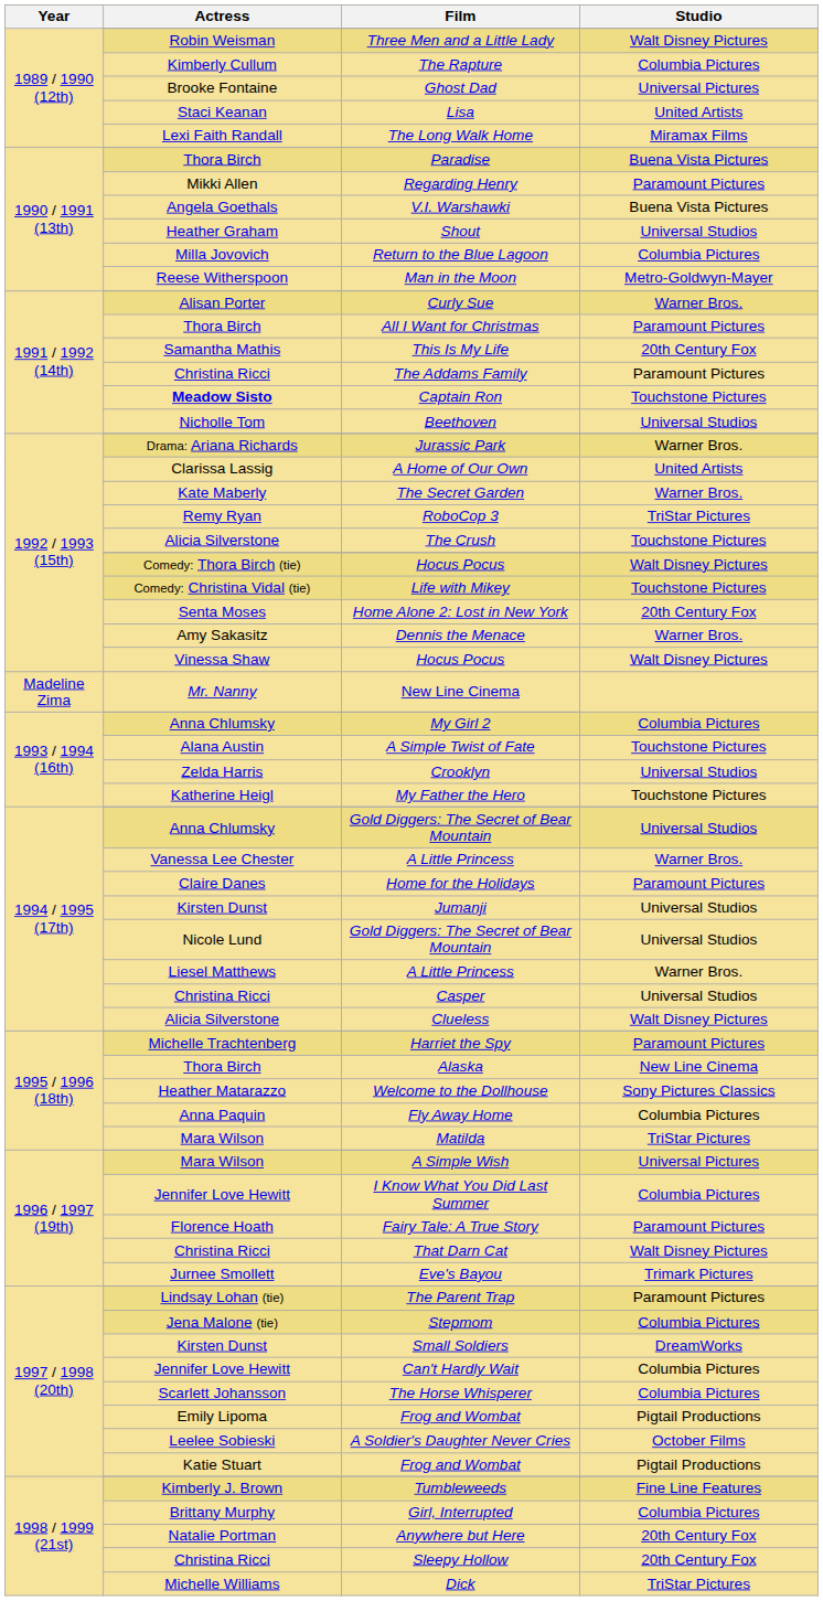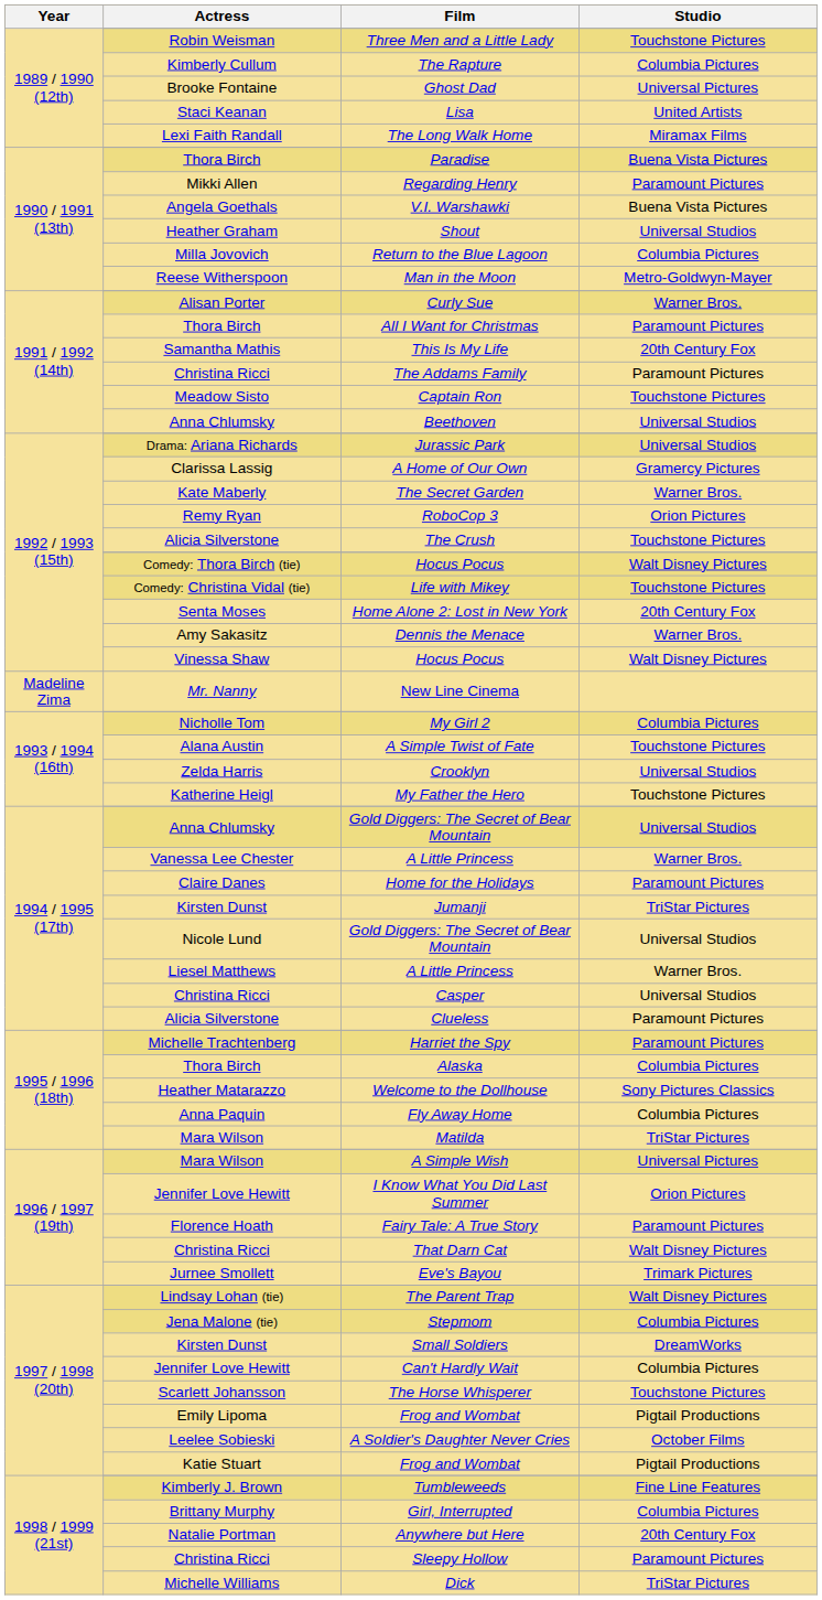 <table class="wikitable" rowspan=2 style="text-align: center; background: #f6e39c">
 <tr bgcolor="#f6e39c">
 <th width="8%">Year</th>
 <th width="20%">Actress</th>
 <th width="20%">Film</th>
 <th width="20%">Studio</th>
 </tr>
 <tr>
 <td rowspan=6 style="text-align:center"><a href='#'>1989</a> / <a href='#'>1990</a><br><a href='#'>(12th)</a></td>
 </tr>
 <tr style="background:#EEDD82">
 <td><a href='#'>Robin Weisman</a></td>
 <td><em><a href='#'>Three Men and a Little Lady</a></em></td>
-<td><a href='#'>Walt Disney Pictures</a></td>
+<td><a href='#'>Touchstone Pictures</a></td>
 </tr>
 <tr>
 <td><a href='#'>Kimberly Cullum</a></td>
 <td><em><a href='#'>The Rapture</a></em></td>
 <td><a href='#'>Columbia Pictures</a></td>
 </tr>
 <tr>
 <td>Brooke Fontaine</td>
 <td><em><a href='#'>Ghost Dad</a></em></td>
 <td><a href='#'>Universal Pictures</a></td>
 </tr>
 <tr>
 <td><a href='#'>Staci Keanan</a></td>
 <td><em><a href='#'>Lisa</a></em></td>
 <td><a href='#'>United Artists</a></td>
 </tr>
 <tr>
 <td><a href='#'>Lexi Faith Randall</a></td>
 <td><em><a href='#'>The Long Walk Home</a></em></td>
 <td><a href='#'>Miramax Films</a></td>
 </tr>
 <tr>
 <td rowspan=7 style="text-align:center"><a href='#'>1990</a> / <a href='#'>1991</a><br><a href='#'>(13th)</a></td>
 </tr>
 <tr style="background:#EEDD82">
 <td><a href='#'>Thora Birch</a></td>
 <td><em><a href='#'>Paradise</a></em></td>
 <td><a href='#'>Buena Vista Pictures</a></td>
 </tr>
 <tr>
 <td>Mikki Allen</td>
 <td><em><a href='#'>Regarding Henry</a></em></td>
 <td><a href='#'>Paramount Pictures</a></td>
 </tr>
 <tr>
 <td><a href='#'>Angela Goethals</a></td>
 <td><em><a href='#'>V.I. Warshawki</a></em></td>
 <td>Buena Vista Pictures</td>
 </tr>
 <tr>
 <td><a href='#'>Heather Graham</a></td>
 <td><em><a href='#'>Shout</a></em></td>
 <td><a href='#'>Universal Studios</a></td>
 </tr>
 <tr>
 <td><a href='#'>Milla Jovovich</a></td>
 <td><em><a href='#'>Return to the Blue Lagoon</a></em></td>
 <td><a href='#'>Columbia Pictures</a></td>
 </tr>
 <tr>
 <td><a href='#'>Reese Witherspoon</a></td>
 <td><em><a href='#'>Man in the Moon</a></em></td>
 <td><a href='#'>Metro-Goldwyn-Mayer</a></td>
 </tr>
 <tr>
 <td rowspan=7 style="text-align:center"><a href='#'>1991</a> / <a href='#'>1992</a><br><a href='#'>(14th)</a></td>
 </tr>
 <tr style="background:#EEDD82">
 <td><a href='#'>Alisan Porter</a></td>
 <td><em><a href='#'>Curly Sue</a></em></td>
 <td><a href='#'>Warner Bros.</a></td>
 </tr>
 <tr>
 <td><a href='#'>Thora Birch</a></td>
 <td><em><a href='#'>All I Want for Christmas</a></em></td>
 <td><a href='#'>Paramount Pictures</a></td>
 </tr>
 <tr>
 <td><a href='#'>Samantha Mathis</a></td>
 <td><em><a href='#'>This Is My Life</a></em></td>
 <td><a href='#'>20th Century Fox</a></td>
 </tr>
 <tr>
 <td><a href='#'>Christina Ricci</a></td>
 <td><em><a href='#'>The Addams Family</a></em></td>
 <td>Paramount Pictures</td>
 </tr>
 <tr>
-<td><strong><a href='#'>Meadow Sisto</a></strong></td>
+<td><a href='#'>Meadow Sisto</a></td>
 <td><em><a href='#'>Captain Ron</a></em></td>
 <td><a href='#'>Touchstone Pictures</a></td>
 </tr>
 <tr>
-<td><a href='#'>Nicholle Tom</a></td>
+<td><a href='#'>Anna Chlumsky</a></td>
 <td><em><a href='#'>Beethoven</a></em></td>
 <td><a href='#'>Universal Studios</a></td>
 </tr>
 <tr>
 <td rowspan=12 style="text-align:center"><a href='#'>1992</a> / <a href='#'>1993</a><br><a href='#'>(15th)</a></td>
 </tr>
 <tr style="background:#EEDD82">
 <td><small>Drama:</small> <a href='#'>Ariana Richards</a></td>
 <td><em><a href='#'>Jurassic Park</a></em></td>
-<td>Warner Bros.</td>
+<td><a href='#'>Universal Studios</a></td>
 </tr>
 <tr>
 <td>Clarissa Lassig</td>
 <td><em><a href='#'>A Home of Our Own</a></em></td>
-<td><a href='#'>United Artists</a></td>
+<td><a href='#'>Gramercy Pictures</a></td>
 </tr>
 <tr>
 <td><a href='#'>Kate Maberly</a></td>
 <td><em><a href='#'>The Secret Garden</a></em></td>
 <td><a href='#'>Warner Bros.</a></td>
 </tr>
 <tr>
 <td><a href='#'>Remy Ryan</a></td>
 <td><em><a href='#'>RoboCop 3</a></em></td>
-<td><a href='#'>TriStar Pictures</a></td>
+<td><a href='#'>Orion Pictures</a></td>
 </tr>
 <tr>
 <td><a href='#'>Alicia Silverstone</a></td>
 <td><em><a href='#'>The Crush</a></em></td>
 <td><a href='#'>Touchstone Pictures</a></td>
 </tr>
 <tr>
 </tr>
 <tr style="background:#EEDD82">
 <td><small>Comedy:</small>  <a href='#'>Thora Birch</a> <small>(tie)</small></td>
 <td><em><a href='#'>Hocus Pocus</a></em></td>
 <td><a href='#'>Walt Disney Pictures</a></td>
 </tr>
 <tr style="background:#EEDD82">
 <td><small>Comedy:</small>  <a href='#'>Christina Vidal</a> <small>(tie)</small></td>
 <td><em><a href='#'>Life with Mikey</a></em></td>
 <td><a href='#'>Touchstone Pictures</a></td>
 </tr>
 <tr>
 <td><a href='#'>Senta Moses</a></td>
 <td><em><a href='#'>Home Alone 2: Lost in New York</a></em></td>
 <td><a href='#'>20th Century Fox</a></td>
 </tr>
 <tr>
 <td>Amy Sakasitz</td>
 <td><em><a href='#'>Dennis the Menace</a></em></td>
 <td><a href='#'>Warner Bros.</a></td>
 </tr>
 <tr>
 <td><a href='#'>Vinessa Shaw</a></td>
 <td><em><a href='#'>Hocus Pocus</a></em></td>
 <td><a href='#'>Walt Disney Pictures</a></td>
 </tr>
 <tr>
 <td><a href='#'>Madeline Zima</a></td>
 <td><em><a href='#'>Mr. Nanny</a></em></td>
 <td><a href='#'>New Line Cinema</a></td>
 </tr>
 <tr>
 <td rowspan=5 style="text-align:center"><a href='#'>1993</a> / <a href='#'>1994</a><br><a href='#'>(16th)</a></td>
 </tr>
 <tr style="background:#EEDD82">
-<td><a href='#'>Anna Chlumsky</a></td>
+<td><a href='#'>Nicholle Tom</a></td>
 <td><em><a href='#'>My Girl 2</a></em></td>
 <td><a href='#'>Columbia Pictures</a></td>
 </tr>
 <tr>
 <td><a href='#'>Alana Austin</a></td>
 <td><em><a href='#'>A Simple Twist of Fate</a></em></td>
 <td><a href='#'>Touchstone Pictures</a></td>
 </tr>
 <tr>
 <td><a href='#'>Zelda Harris</a></td>
 <td><em><a href='#'>Crooklyn</a></em></td>
 <td><a href='#'>Universal Studios</a></td>
 </tr>
 <tr>
 <td><a href='#'>Katherine Heigl</a></td>
 <td><em><a href='#'>My Father the Hero</a></em></td>
 <td>Touchstone Pictures</td>
 </tr>
 <tr>
 <td rowspan=9 style="text-align:center"><a href='#'>1994</a> / <a href='#'>1995</a><br><a href='#'>(17th)</a></td>
 </tr>
 <tr style="background:#EEDD82">
 <td><a href='#'>Anna Chlumsky</a></td>
 <td><em><a href='#'>Gold Diggers: The Secret of Bear Mountain</a></em></td>
 <td><a href='#'>Universal Studios</a></td>
 </tr>
 <tr>
 <td><a href='#'>Vanessa Lee Chester</a></td>
 <td><em><a href='#'>A Little Princess</a></em></td>
 <td><a href='#'>Warner Bros.</a></td>
 </tr>
 <tr>
 <td><a href='#'>Claire Danes</a></td>
 <td><em><a href='#'>Home for the Holidays</a></em></td>
 <td><a href='#'>Paramount Pictures</a></td>
 </tr>
 <tr>
 <td><a href='#'>Kirsten Dunst</a></td>
 <td><em><a href='#'>Jumanji</a></em></td>
-<td>Universal Studios</td>
+<td><a href='#'>TriStar Pictures</a></td>
 </tr>
 <tr>
 <td>Nicole Lund</td>
 <td><em><a href='#'>Gold Diggers: The Secret of Bear Mountain</a></em></td>
 <td>Universal Studios</td>
 </tr>
 <tr>
 <td><a href='#'>Liesel Matthews</a></td>
 <td><em><a href='#'>A Little Princess</a></em></td>
 <td>Warner Bros.</td>
 </tr>
 <tr>
 <td><a href='#'>Christina Ricci</a></td>
 <td><em><a href='#'>Casper</a></em></td>
 <td>Universal Studios</td>
 </tr>
 <tr>
 <td><a href='#'>Alicia Silverstone</a></td>
 <td><em><a href='#'>Clueless</a></em></td>
-<td><a href='#'>Walt Disney Pictures</a></td>
+<td>Paramount Pictures</td>
 </tr>
 <tr>
 <td rowspan=6 style="text-align:center"><a href='#'>1995</a> / <a href='#'>1996</a><br><a href='#'>(18th)</a></td>
 </tr>
 <tr style="background:#EEDD82">
 <td><a href='#'>Michelle Trachtenberg</a></td>
 <td><em><a href='#'>Harriet the Spy</a></em></td>
 <td><a href='#'>Paramount Pictures</a></td>
 </tr>
 <tr>
 <td><a href='#'>Thora Birch</a></td>
 <td><em><a href='#'>Alaska</a></em></td>
-<td><a href='#'>New Line Cinema</a></td>
+<td><a href='#'>Columbia Pictures</a></td>
 </tr>
 <tr>
 <td><a href='#'>Heather Matarazzo</a></td>
 <td><em><a href='#'>Welcome to the Dollhouse</a></em></td>
 <td><a href='#'>Sony Pictures Classics</a></td>
 </tr>
 <tr>
 <td><a href='#'>Anna Paquin</a></td>
 <td><em><a href='#'>Fly Away Home</a></em></td>
 <td>Columbia Pictures</td>
 </tr>
 <tr>
 <td><a href='#'>Mara Wilson</a></td>
 <td><em><a href='#'>Matilda</a></em></td>
 <td><a href='#'>TriStar Pictures</a></td>
 </tr>
 <tr>
 <td rowspan=6 style="text-align:center"><a href='#'>1996</a> / <a href='#'>1997</a><br><a href='#'>(19th)</a></td>
 </tr>
 <tr style="background:#EEDD82">
 <td><a href='#'>Mara Wilson</a></td>
 <td><em><a href='#'>A Simple Wish</a></em></td>
 <td><a href='#'>Universal Pictures</a></td>
 </tr>
 <tr>
 <td><a href='#'>Jennifer Love Hewitt</a></td>
 <td><em><a href='#'>I Know What You Did Last Summer</a></em></td>
-<td><a href='#'>Columbia Pictures</a></td>
+<td><a href='#'>Orion Pictures</a></td>
 </tr>
 <tr>
 <td><a href='#'>Florence Hoath</a></td>
 <td><em><a href='#'>Fairy Tale: A True Story</a></em></td>
 <td><a href='#'>Paramount Pictures</a></td>
 </tr>
 <tr>
 <td><a href='#'>Christina Ricci</a></td>
 <td><em><a href='#'>That Darn Cat</a></em></td>
 <td><a href='#'>Walt Disney Pictures</a></td>
 </tr>
 <tr>
 <td><a href='#'>Jurnee Smollett</a></td>
 <td><em><a href='#'>Eve's Bayou</a></em></td>
 <td><a href='#'>Trimark Pictures</a></td>
 </tr>
 <tr>
 <td rowspan=9 style="text-align:center"><a href='#'>1997</a> / <a href='#'>1998</a><br><a href='#'>(20th)</a></td>
 </tr>
 <tr style="background:#EEDD82">
 <td><a href='#'>Lindsay Lohan</a> <small>(tie)</small></td>
 <td><em><a href='#'>The Parent Trap</a></em></td>
-<td>Paramount Pictures</td>
+<td><a href='#'>Walt Disney Pictures</a></td>
 </tr>
 <tr style="background:#EEDD82">
 <td><a href='#'>Jena Malone</a> <small>(tie)</small></td>
 <td><em><a href='#'>Stepmom</a></em></td>
 <td><a href='#'>Columbia Pictures</a></td>
 </tr>
 <tr>
 <td><a href='#'>Kirsten Dunst</a></td>
 <td><em><a href='#'>Small Soldiers</a></em></td>
 <td><a href='#'>DreamWorks</a></td>
 </tr>
 <tr>
 <td><a href='#'>Jennifer Love Hewitt</a></td>
 <td><em><a href='#'>Can't Hardly Wait</a></em></td>
 <td>Columbia Pictures</td>
 </tr>
 <tr>
 <td><a href='#'>Scarlett Johansson</a></td>
 <td><em><a href='#'>The Horse Whisperer</a></em></td>
-<td><a href='#'>Columbia Pictures</a></td>
+<td><a href='#'>Touchstone Pictures</a></td>
 </tr>
 <tr>
 <td>Emily Lipoma</td>
 <td><em><a href='#'>Frog and Wombat</a></em></td>
 <td>Pigtail Productions</td>
 </tr>
 <tr>
 <td><a href='#'>Leelee Sobieski</a></td>
 <td><em><a href='#'>A Soldier's Daughter Never Cries</a></em></td>
 <td><a href='#'>October Films</a></td>
 </tr>
 <tr>
 <td>Katie Stuart</td>
 <td><em><a href='#'>Frog and Wombat</a></em></td>
 <td>Pigtail Productions</td>
 </tr>
 <tr>
 <td rowspan=6 style="text-align:center"><a href='#'>1998</a> / <a href='#'>1999</a><br><a href='#'>(21st)</a></td>
 </tr>
 <tr style="background:#EEDD82">
 <td><a href='#'>Kimberly J. Brown</a></td>
 <td><em><a href='#'>Tumbleweeds</a></em></td>
 <td><a href='#'>Fine Line Features</a></td>
 </tr>
 <tr>
 <td><a href='#'>Brittany Murphy</a></td>
 <td><em><a href='#'>Girl, Interrupted</a></em></td>
 <td><a href='#'>Columbia Pictures</a></td>
 </tr>
 <tr>
 <td><a href='#'>Natalie Portman</a></td>
 <td><em><a href='#'>Anywhere but Here</a></em></td>
 <td><a href='#'>20th Century Fox</a></td>
 </tr>
 <tr>
 <td><a href='#'>Christina Ricci</a></td>
 <td><em><a href='#'>Sleepy Hollow</a></em></td>
-<td><a href='#'>20th Century Fox</a></td>
+<td><a href='#'>Paramount Pictures</a></td>
 </tr>
 <tr>
 <td><a href='#'>Michelle Williams</a></td>
 <td><em><a href='#'>Dick</a></em></td>
 <td><a href='#'>TriStar Pictures</a></td>
 </tr>
 </table>
